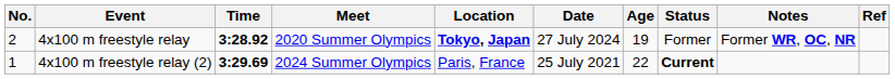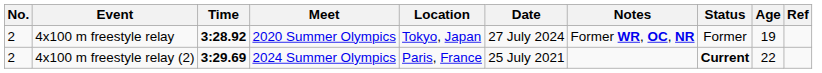 <table class="wikitable sortable">
 <tr>
 <th>No.</th>
 <th>Event</th>
 <th>Time</th>
 <th>Meet</th>
 <th>Location</th>
 <th>Date</th>
+<th>Notes</th>
+<th>Status</th>
 <th>Age</th>
-<th>Status</th>
-<th>Notes</th>
 <th>Ref</th>
 </tr>
 <tr>
 <td>2</td>
 <td>4x100 m freestyle relay </td>
 <td align="center"><strong>3:28.92</strong></td>
 <td><a href='#'>2020 Summer Olympics</a></td>
-<td><strong><a href='#'>Tokyo</a>, <a href='#'>Japan</a></strong></td>
+<td><a href='#'>Tokyo</a>, <a href='#'>Japan</a></td>
 <td align="center">27 July 2024</td>
+<td>Former <strong><a href='#'>WR</a></strong>, <strong><a href='#'>OC</a></strong>, <strong><a href='#'>NR</a></strong></td>
+<td align="center">Former</td>
 <td align="center">19</td>
-<td align="center">Former</td>
-<td>Former <strong><a href='#'>WR</a></strong>, <strong><a href='#'>OC</a></strong>, <strong><a href='#'>NR</a></strong></td>
 <td align="center"></td>
 </tr>
 <tr>
-<td>1</td>
+<td>2</td>
 <td>4x100 m freestyle relay (2)</td>
 <td align="center"><strong>3:29.69</strong></td>
 <td><a href='#'>2024 Summer Olympics</a></td>
 <td><a href='#'>Paris</a>, <a href='#'>France</a></td>
 <td align="center">25 July 2021</td>
+<td></td>
+<td align="center"><strong>Current</strong></td>
 <td align="center">22</td>
-<td align="center"><strong>Current</strong></td>
-<td></td>
 <td align="center"></td>
 </tr>
 </table>
